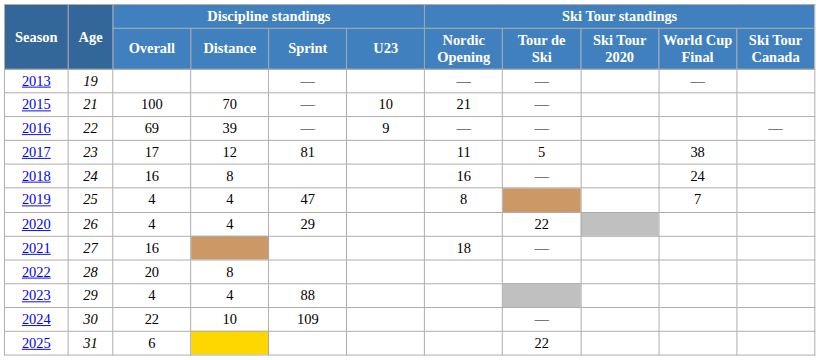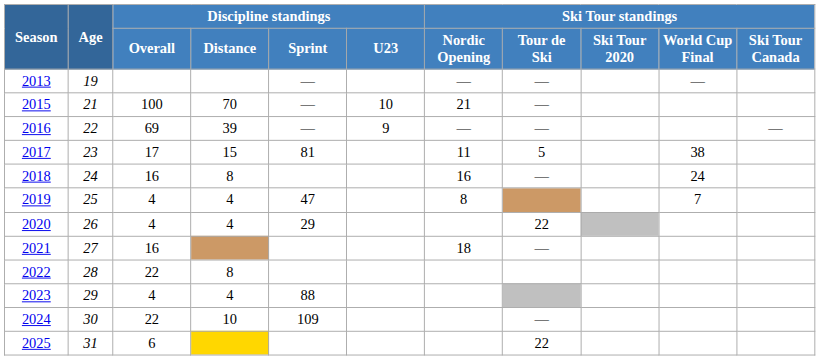 <table class="wikitable" style="font-size:95%; text-align:center; border:grey solid 1px; border-collapse:collapse; background:#ffffff;">
 <tr>
 <th style="background-color:#369; color:white; width:60px;" rowspan="2"> Season </th>
 <th style="background-color:#369; color:white; width:40px;" rowspan="2"> Age </th>
 <th style="background-color:#4180be; color:white;" colspan="4">Discipline standings</th>
 <th style="background-color:#4180be; color:white;" colspan="5">Ski Tour standings</th>
 </tr>
 <tr>
 <th style="background-color:#4180be; color:white; width:75px;">Overall</th>
 <th style="background-color:#4180be; color:white; width:75px;">Distance</th>
 <th style="background-color:#4180be; color:white; width:75px;">Sprint</th>
 <th style="background-color:#4180be; color:white; width:75px;">U23</th>
 <th style="background-color:#4180be; color:white; width:75px;">Nordic<br>Opening</th>
 <th style="background-color:#4180be; color:white; width:75px;">Tour de<br>Ski</th>
 <th style="background-color:#4180be; color:white; width:75px;">Ski Tour<br>2020</th>
 <th style="background-color:#4180be; color:white; width:75px;">World Cup<br>Final</th>
 <th style="background-color:#4180be; color:white; width:75px;">Ski Tour<br>Canada</th>
 </tr>
 <tr>
 <td><a href='#'>2013</a></td>
 <td><em>19</em></td>
 <td></td>
 <td></td>
 <td>—</td>
 <td></td>
 <td>—</td>
 <td>—</td>
 <td></td>
 <td>—</td>
 <td></td>
 </tr>
 <tr>
 <td><a href='#'>2015</a></td>
 <td><em>21</em></td>
 <td>100</td>
 <td>70</td>
 <td>—</td>
 <td>10</td>
 <td>21</td>
 <td>—</td>
 <td></td>
 <td></td>
 <td></td>
 </tr>
 <tr>
 <td><a href='#'>2016</a></td>
 <td><em>22</em></td>
 <td>69</td>
 <td>39</td>
 <td>—</td>
 <td>9</td>
 <td>—</td>
 <td>—</td>
 <td></td>
 <td></td>
 <td>—</td>
 </tr>
 <tr>
 <td><a href='#'>2017</a></td>
 <td><em>23</em></td>
 <td>17</td>
-<td>12</td>
+<td>15</td>
 <td>81</td>
 <td></td>
 <td>11</td>
 <td>5</td>
 <td></td>
 <td>38</td>
 <td></td>
 </tr>
 <tr>
 <td><a href='#'>2018</a></td>
 <td><em>24</em></td>
 <td>16</td>
 <td>8</td>
 <td></td>
 <td></td>
 <td>16</td>
 <td>—</td>
 <td></td>
 <td>24</td>
 <td></td>
 </tr>
 <tr>
 <td><a href='#'>2019</a></td>
 <td><em>25</em></td>
 <td>4</td>
 <td>4</td>
 <td>47</td>
 <td></td>
 <td>8</td>
 <td style="background:#c96;"></td>
 <td></td>
 <td>7</td>
 <td></td>
 </tr>
 <tr>
 <td><a href='#'>2020</a></td>
 <td><em>26</em></td>
 <td>4</td>
 <td>4</td>
 <td>29</td>
 <td></td>
 <td></td>
 <td>22</td>
 <td style="background:silver;"></td>
 <td></td>
 <td></td>
 </tr>
 <tr>
 <td><a href='#'>2021</a></td>
 <td><em>27</em></td>
 <td>16</td>
 <td style="background:#c96;"></td>
 <td></td>
 <td></td>
 <td>18</td>
 <td>—</td>
 <td></td>
 <td></td>
 <td></td>
 </tr>
 <tr>
 <td><a href='#'>2022</a></td>
 <td><em>28</em></td>
-<td>20</td>
+<td>22</td>
 <td>8</td>
 <td></td>
 <td></td>
 <td></td>
 <td></td>
 <td></td>
 <td></td>
 <td></td>
 </tr>
 <tr>
 <td><a href='#'>2023</a></td>
 <td><em>29</em></td>
 <td>4</td>
 <td>4</td>
 <td>88</td>
 <td></td>
 <td></td>
 <td style="background:silver;"></td>
 <td></td>
 <td></td>
 <td></td>
 </tr>
 <tr>
 <td><a href='#'>2024</a></td>
 <td><em>30</em></td>
 <td>22</td>
 <td>10</td>
 <td>109</td>
 <td></td>
 <td></td>
 <td>—</td>
 <td></td>
 <td></td>
 <td></td>
 </tr>
 <tr>
 <td><a href='#'>2025</a></td>
 <td><em>31</em></td>
 <td>6</td>
 <td style="background:gold;"></td>
 <td><em></em></td>
 <td></td>
 <td></td>
 <td>22</td>
 <td></td>
 <td></td>
 <td></td>
 </tr>
 </table>
